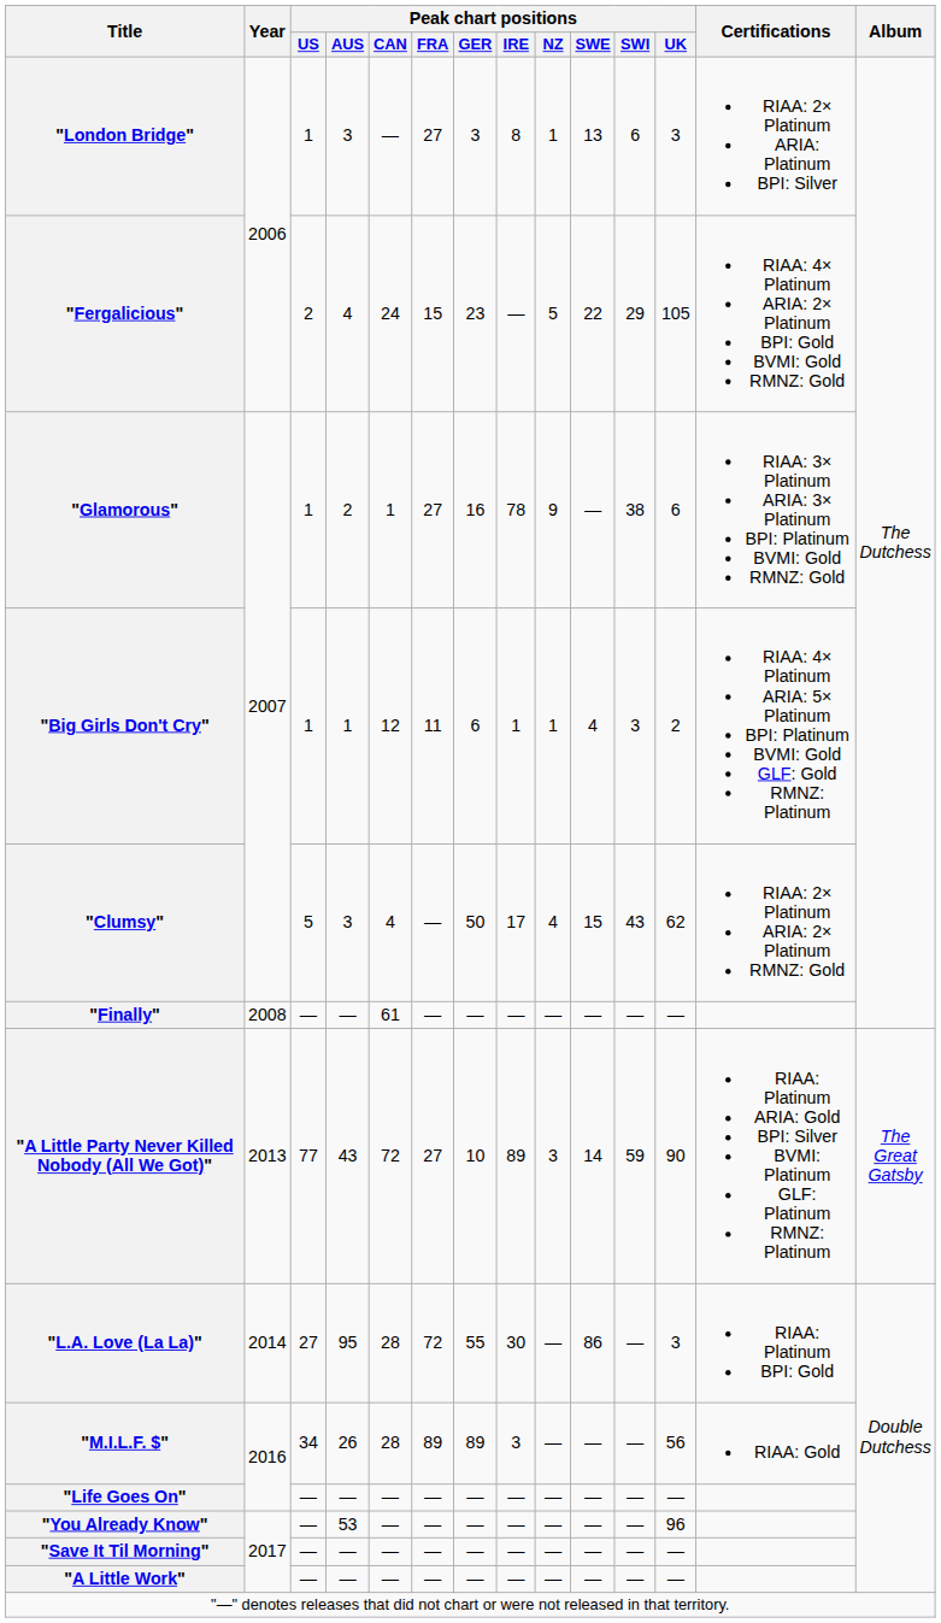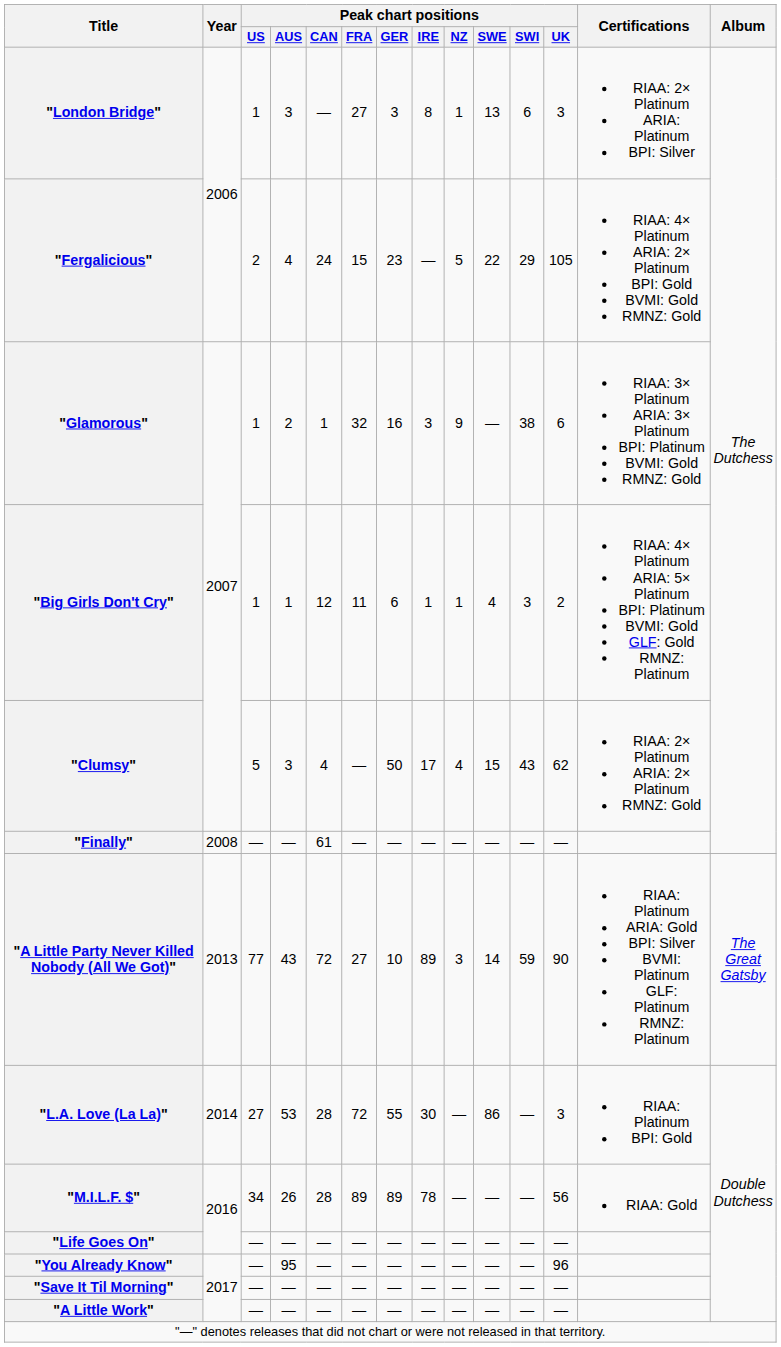 <table class="wikitable plainrowheaders" style="text-align:center;" border="1">
 <tr>
 <th scope="col" rowspan="2" style="width:22em;">Title</th>
 <th scope="col" rowspan="2">Year</th>
 <th scope="col" colspan="10">Peak chart positions</th>
 <th scope="col" rowspan="2" style="width:12em;">Certifications</th>
 <th scope="col" rowspan="2">Album</th>
 </tr>
 <tr>
 <th scope="col" style="width:2.5em; font-size:90%;"><a href='#'>US</a><br></th>
 <th scope="col" style="width:2.5em; font-size:90%;"><a href='#'>AUS</a><br></th>
 <th scope="col" style="width:2.5em; font-size:90%;"><a href='#'>CAN</a><br></th>
 <th scope="col" style="width:2.5em; font-size:90%;"><a href='#'>FRA</a><br></th>
 <th scope="col" style="width:2.5em; font-size:90%;"><a href='#'>GER</a><br></th>
 <th scope="col" style="width:2.5em; font-size:90%;"><a href='#'>IRE</a><br></th>
 <th scope="col" style="width:2.5em; font-size:90%;"><a href='#'>NZ</a><br></th>
 <th scope="col" style="width:2.5em; font-size:90%;"><a href='#'>SWE</a><br></th>
 <th scope="col" style="width:2.5em; font-size:90%;"><a href='#'>SWI</a><br></th>
 <th scope="col" style="width:2.5em; font-size:90%;"><a href='#'>UK</a><br></th>
 </tr>
 <tr>
 <th scope="row">"<a href='#'>London Bridge</a>"</th>
 <td rowspan="2">2006</td>
 <td>1</td>
 <td>3</td>
 <td>—</td>
 <td>27</td>
 <td>3</td>
 <td>8</td>
 <td>1</td>
 <td>13</td>
 <td>6</td>
 <td>3</td>
 <td><br><ul><li>RIAA: 2× Platinum</li><li>ARIA: Platinum</li><li>BPI: Silver</li></ul></td>
 <td rowspan="6"><em>The Dutchess</em></td>
 </tr>
 <tr>
 <th scope="row">"<a href='#'>Fergalicious</a>"<br></th>
 <td>2</td>
 <td>4</td>
 <td>24</td>
 <td>15</td>
 <td>23</td>
 <td>—</td>
 <td>5</td>
 <td>22</td>
 <td>29</td>
 <td>105</td>
 <td><br><ul><li>RIAA: 4× Platinum</li><li>ARIA: 2× Platinum</li><li>BPI: Gold</li><li>BVMI: Gold</li><li>RMNZ: Gold</li></ul></td>
 </tr>
 <tr>
 <th scope="row">"<a href='#'>Glamorous</a>"<br></th>
 <td rowspan="3">2007</td>
 <td>1</td>
 <td>2</td>
 <td>1</td>
-<td>27</td>
+<td>32</td>
 <td>16</td>
-<td>78</td>
+<td>3</td>
 <td>9</td>
 <td>—</td>
 <td>38</td>
 <td>6</td>
 <td><br><ul><li>RIAA: 3× Platinum</li><li>ARIA: 3× Platinum</li><li>BPI: Platinum</li><li>BVMI: Gold</li><li>RMNZ: Gold</li></ul></td>
 </tr>
 <tr>
 <th scope="row">"<a href='#'>Big Girls Don't Cry</a>"</th>
 <td>1</td>
 <td>1</td>
 <td>12</td>
 <td>11</td>
 <td>6</td>
 <td>1</td>
 <td>1</td>
 <td>4</td>
 <td>3</td>
 <td>2</td>
 <td><br><ul><li>RIAA: 4× Platinum</li><li>ARIA: 5× Platinum</li><li>BPI: Platinum</li><li>BVMI: Gold</li><li><a href='#'>GLF</a>: Gold</li><li>RMNZ: Platinum</li></ul></td>
 </tr>
 <tr>
 <th scope="row">"<a href='#'>Clumsy</a>"</th>
 <td>5</td>
 <td>3</td>
 <td>4</td>
 <td>—</td>
 <td>50</td>
 <td>17</td>
 <td>4</td>
 <td>15</td>
 <td>43</td>
 <td>62</td>
 <td><br><ul><li>RIAA: 2× Platinum</li><li>ARIA: 2× Platinum</li><li>RMNZ: Gold</li></ul></td>
 </tr>
 <tr>
 <th scope="row">"<a href='#'>Finally</a>"<br></th>
 <td>2008</td>
 <td>—</td>
 <td>—</td>
 <td>61</td>
 <td>—</td>
 <td>—</td>
 <td>—</td>
 <td>—</td>
 <td>—</td>
 <td>—</td>
 <td>—</td>
 <td></td>
 </tr>
 <tr>
 <th scope="row">"<a href='#'>A Little Party Never Killed Nobody (All We Got)</a>"<br></th>
 <td>2013</td>
 <td>77</td>
 <td>43</td>
 <td>72</td>
 <td>27</td>
 <td>10</td>
 <td>89</td>
 <td>3</td>
 <td>14</td>
 <td>59</td>
 <td>90</td>
 <td><br><ul><li>RIAA: Platinum</li><li>ARIA: Gold</li><li>BPI: Silver</li><li>BVMI: Platinum</li><li>GLF: Platinum</li><li>RMNZ: Platinum</li></ul></td>
 <td><em><a href='#'>The Great Gatsby</a></em></td>
 </tr>
 <tr>
 <th scope="row">"<a href='#'>L.A. Love (La La)</a>"</th>
 <td>2014</td>
 <td>27</td>
-<td>95</td>
+<td>53</td>
 <td>28</td>
 <td>72</td>
 <td>55</td>
 <td>30</td>
 <td>—</td>
 <td>86</td>
 <td>—</td>
 <td>3</td>
 <td><br><ul><li>RIAA: Platinum</li><li>BPI: Gold</li></ul></td>
 <td rowspan="6"><em>Double Dutchess</em></td>
 </tr>
 <tr>
 <th scope="row">"<a href='#'>M.I.L.F. $</a>"</th>
 <td rowspan="2">2016</td>
 <td>34</td>
 <td>26</td>
 <td>28</td>
 <td>89</td>
 <td>89</td>
-<td>3</td>
+<td>78</td>
 <td>—</td>
 <td>—</td>
 <td>—</td>
 <td>56</td>
 <td><br><ul><li>RIAA: Gold</li></ul></td>
 </tr>
 <tr>
 <th scope="row">"<a href='#'>Life Goes On</a>"</th>
 <td>—</td>
 <td>—</td>
 <td>—</td>
 <td>—</td>
 <td>—</td>
 <td>—</td>
 <td>—</td>
 <td>—</td>
 <td>—</td>
 <td>—</td>
 <td></td>
 </tr>
 <tr>
 <th scope="row">"<a href='#'>You Already Know</a>"<br></th>
 <td rowspan="3">2017</td>
 <td>—</td>
-<td>53</td>
+<td>95</td>
 <td>—</td>
 <td>—</td>
 <td>—</td>
 <td>—</td>
 <td>—</td>
 <td>—</td>
 <td>—</td>
 <td>96</td>
 <td></td>
 </tr>
 <tr>
 <th scope="row">"<a href='#'>Save It Til Morning</a>"</th>
 <td>—</td>
 <td>—</td>
 <td>—</td>
 <td>—</td>
 <td>—</td>
 <td>—</td>
 <td>—</td>
 <td>—</td>
 <td>—</td>
 <td>—</td>
 <td></td>
 </tr>
 <tr>
 <th scope="row">"<a href='#'>A Little Work</a>"</th>
 <td>—</td>
 <td>—</td>
 <td>—</td>
 <td>—</td>
 <td>—</td>
 <td>—</td>
 <td>—</td>
 <td>—</td>
 <td>—</td>
 <td>—</td>
 <td></td>
 </tr>
 <tr>
 <td align="center" colspan="16" style="font-size:90%">"—" denotes releases that did not chart or were not released in that territory.</td>
 </tr>
 </table>
